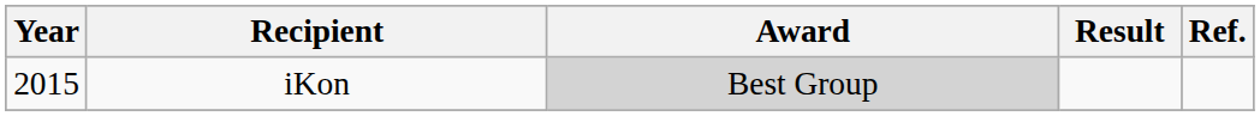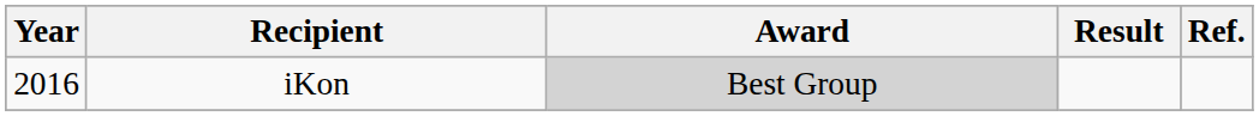 <table class="wikitable" style="text-align:center">
 <tr>
 <th width=5%>Year</th>
 <th style="width:40%;">Recipient</th>
 <th style="width:45%;">Award</th>
 <th style="width:10%;">Result</th>
 <th style="width:5%;">Ref.</th>
 </tr>
 <tr>
-<td>2015</td>
+<td>2016</td>
 <td>iKon</td>
 <td style="background: lightgrey;">Best Group</td>
 <td></td>
 <td></td>
 </tr>
 </table>
